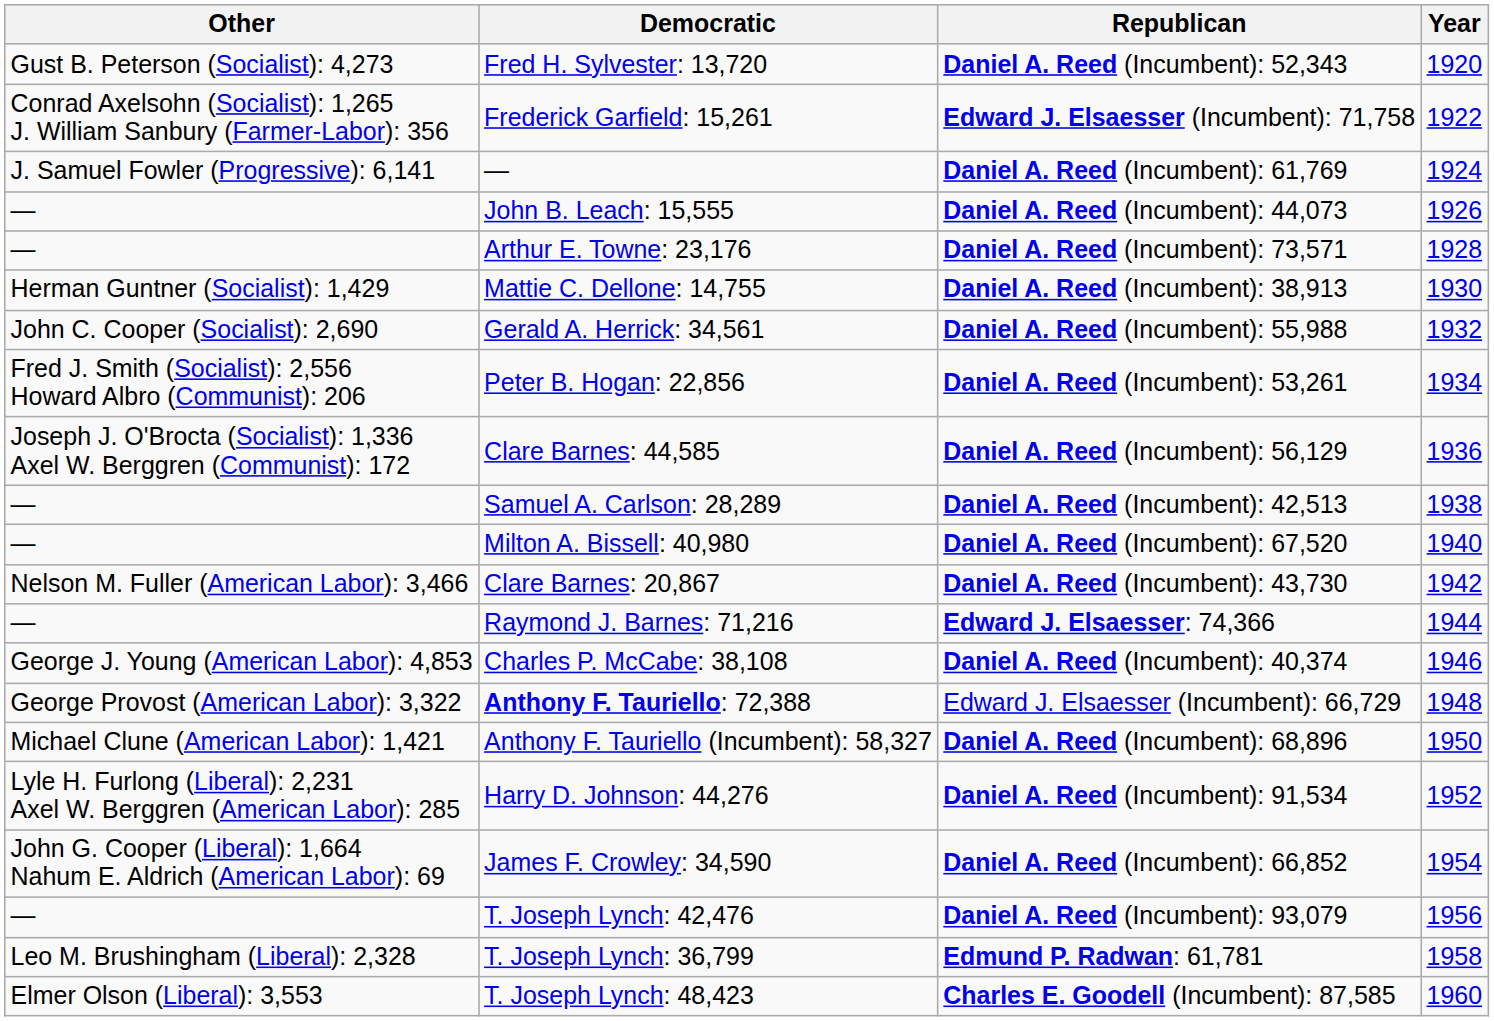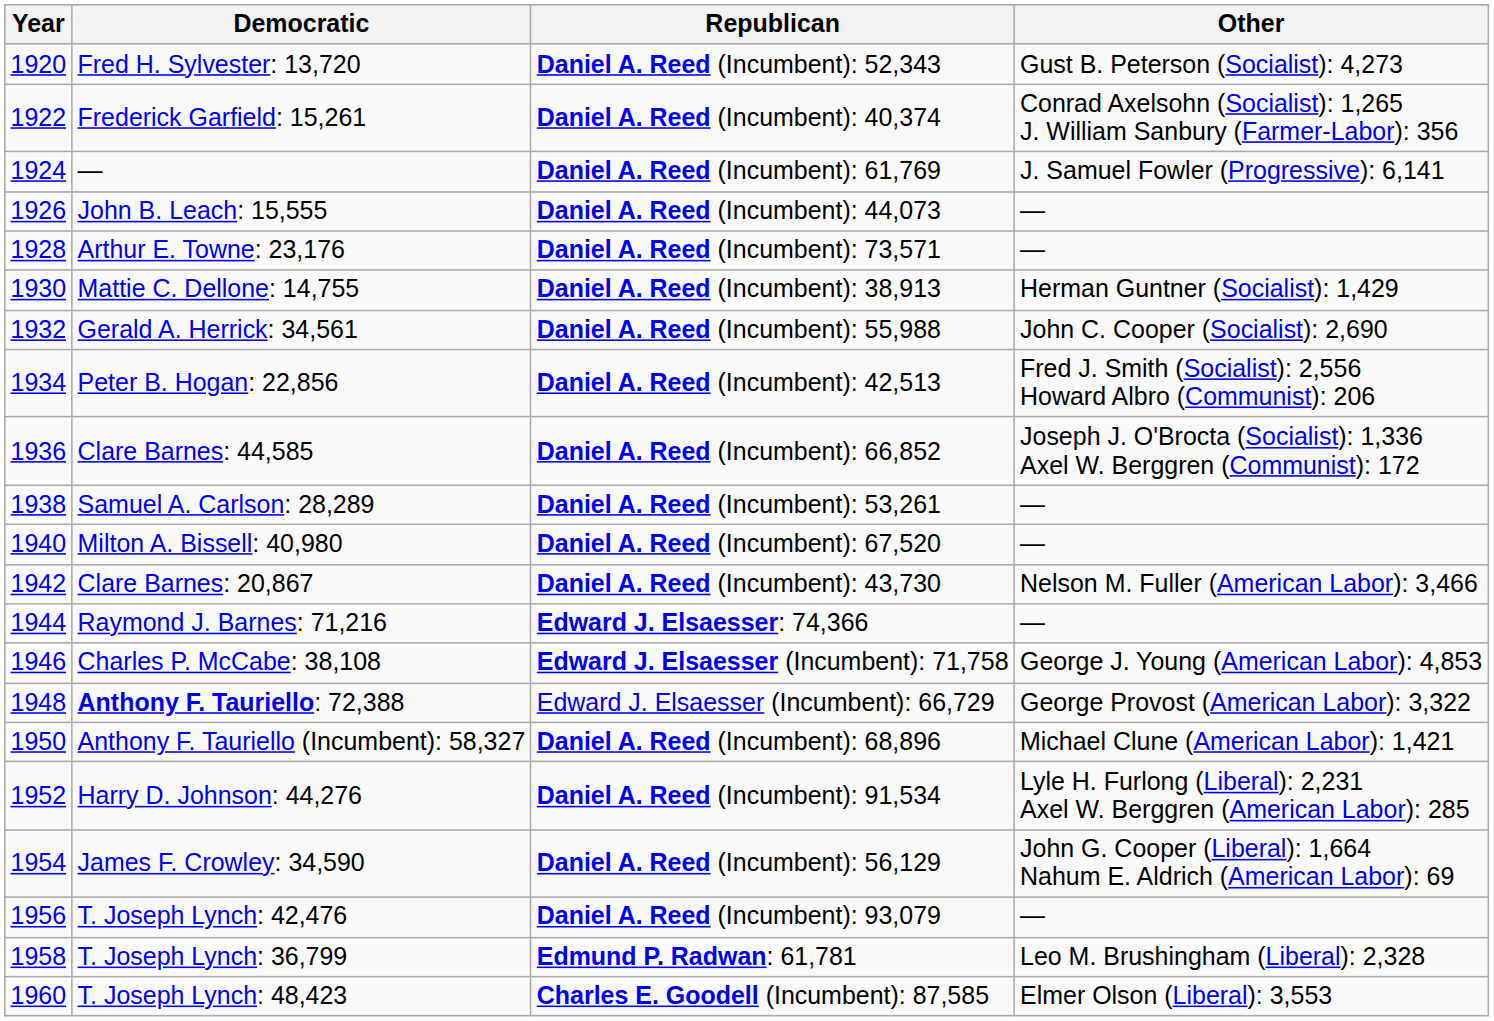 <table class=wikitable>
 <tr>
-<th>Other</th>
+<th>Year</th>
 <th>Democratic</th>
 <th>Republican</th>
-<th>Year</th>
+<th>Other</th>
 </tr>
 <tr>
-<td>Gust B. Peterson (<a href='#'>Socialist</a>): 4,273</td>
+<td><a href='#'>1920</a></td>
 <td><a href='#'>Fred H. Sylvester</a>: 13,720</td>
 <td> <strong><a href='#'>Daniel A. Reed</a></strong> (Incumbent): 52,343</td>
-<td><a href='#'>1920</a></td>
+<td>Gust B. Peterson (<a href='#'>Socialist</a>): 4,273</td>
 </tr>
 <tr>
+<td><a href='#'>1922</a></td>
+<td><a href='#'>Frederick Garfield</a>: 15,261</td>
+<td> <strong><a href='#'>Daniel A. Reed</a></strong> (Incumbent): 40,374</td>
 <td>Conrad Axelsohn (<a href='#'>Socialist</a>): 1,265<br>J. William Sanbury (<a href='#'>Farmer-Labor</a>): 356</td>
-<td><a href='#'>Frederick Garfield</a>: 15,261</td>
-<td> <strong><a href='#'>Edward J. Elsaesser</a></strong> (Incumbent): 71,758</td>
-<td><a href='#'>1922</a></td>
 </tr>
 <tr>
-<td>J. Samuel Fowler (<a href='#'>Progressive</a>): 6,141</td>
+<td><a href='#'>1924</a></td>
 <td>—</td>
 <td> <strong><a href='#'>Daniel A. Reed</a></strong> (Incumbent): 61,769</td>
-<td><a href='#'>1924</a></td>
+<td>J. Samuel Fowler (<a href='#'>Progressive</a>): 6,141</td>
 </tr>
 <tr>
-<td>—</td>
+<td><a href='#'>1926</a></td>
 <td><a href='#'>John B. Leach</a>: 15,555</td>
 <td> <strong><a href='#'>Daniel A. Reed</a></strong> (Incumbent): 44,073</td>
-<td><a href='#'>1926</a></td>
+<td>—</td>
 </tr>
 <tr>
-<td>—</td>
+<td><a href='#'>1928</a></td>
 <td><a href='#'>Arthur E. Towne</a>: 23,176</td>
 <td> <strong><a href='#'>Daniel A. Reed</a></strong> (Incumbent): 73,571</td>
-<td><a href='#'>1928</a></td>
+<td>—</td>
 </tr>
 <tr>
-<td>Herman Guntner (<a href='#'>Socialist</a>): 1,429</td>
+<td><a href='#'>1930</a></td>
 <td><a href='#'>Mattie C. Dellone</a>: 14,755</td>
 <td> <strong><a href='#'>Daniel A. Reed</a></strong> (Incumbent): 38,913</td>
-<td><a href='#'>1930</a></td>
+<td>Herman Guntner (<a href='#'>Socialist</a>): 1,429</td>
 </tr>
 <tr>
-<td>John C. Cooper (<a href='#'>Socialist</a>): 2,690</td>
+<td><a href='#'>1932</a></td>
 <td><a href='#'>Gerald A. Herrick</a>: 34,561</td>
 <td> <strong><a href='#'>Daniel A. Reed</a></strong> (Incumbent): 55,988</td>
-<td><a href='#'>1932</a></td>
+<td>John C. Cooper (<a href='#'>Socialist</a>): 2,690</td>
 </tr>
 <tr>
+<td><a href='#'>1934</a></td>
+<td><a href='#'>Peter B. Hogan</a>: 22,856</td>
+<td> <strong><a href='#'>Daniel A. Reed</a></strong> (Incumbent): 42,513</td>
 <td>Fred J. Smith (<a href='#'>Socialist</a>): 2,556<br>Howard Albro (<a href='#'>Communist</a>): 206</td>
-<td><a href='#'>Peter B. Hogan</a>: 22,856</td>
-<td> <strong><a href='#'>Daniel A. Reed</a></strong> (Incumbent): 53,261</td>
-<td><a href='#'>1934</a></td>
 </tr>
 <tr>
+<td><a href='#'>1936</a></td>
+<td><a href='#'>Clare Barnes</a>: 44,585</td>
+<td> <strong><a href='#'>Daniel A. Reed</a></strong> (Incumbent): 66,852</td>
 <td>Joseph J. O'Brocta (<a href='#'>Socialist</a>): 1,336<br>Axel W. Berggren (<a href='#'>Communist</a>): 172</td>
-<td><a href='#'>Clare Barnes</a>: 44,585</td>
-<td> <strong><a href='#'>Daniel A. Reed</a></strong> (Incumbent): 56,129</td>
-<td><a href='#'>1936</a></td>
 </tr>
 <tr>
+<td><a href='#'>1938</a></td>
+<td><a href='#'>Samuel A. Carlson</a>: 28,289</td>
+<td> <strong><a href='#'>Daniel A. Reed</a></strong> (Incumbent): 53,261</td>
 <td>—</td>
-<td><a href='#'>Samuel A. Carlson</a>: 28,289</td>
-<td> <strong><a href='#'>Daniel A. Reed</a></strong> (Incumbent): 42,513</td>
-<td><a href='#'>1938</a></td>
 </tr>
 <tr>
-<td>—</td>
+<td><a href='#'>1940</a></td>
 <td><a href='#'>Milton A. Bissell</a>: 40,980</td>
 <td> <strong><a href='#'>Daniel A. Reed</a></strong> (Incumbent): 67,520</td>
-<td><a href='#'>1940</a></td>
+<td>—</td>
 </tr>
 <tr>
-<td>Nelson M. Fuller (<a href='#'>American Labor</a>): 3,466</td>
+<td><a href='#'>1942</a></td>
 <td><a href='#'>Clare Barnes</a>: 20,867</td>
 <td> <strong><a href='#'>Daniel A. Reed</a></strong> (Incumbent): 43,730</td>
-<td><a href='#'>1942</a></td>
+<td>Nelson M. Fuller (<a href='#'>American Labor</a>): 3,466</td>
 </tr>
 <tr>
-<td>—</td>
+<td><a href='#'>1944</a></td>
 <td><a href='#'>Raymond J. Barnes</a>: 71,216</td>
 <td> <strong><a href='#'>Edward J. Elsaesser</a></strong>: 74,366</td>
-<td><a href='#'>1944</a></td>
+<td>—</td>
 </tr>
 <tr>
+<td><a href='#'>1946</a></td>
+<td><a href='#'>Charles P. McCabe</a>: 38,108</td>
+<td> <strong><a href='#'>Edward J. Elsaesser</a></strong> (Incumbent): 71,758</td>
 <td>George J. Young (<a href='#'>American Labor</a>): 4,853</td>
-<td><a href='#'>Charles P. McCabe</a>: 38,108</td>
-<td> <strong><a href='#'>Daniel A. Reed</a></strong> (Incumbent): 40,374</td>
-<td><a href='#'>1946</a></td>
 </tr>
 <tr>
-<td>George   Provost (<a href='#'>American Labor</a>): 3,322</td>
+<td><a href='#'>1948</a></td>
 <td> <strong><a href='#'>Anthony F. Tauriello</a></strong>: 72,388</td>
 <td><a href='#'>Edward J. Elsaesser</a> (Incumbent): 66,729</td>
-<td><a href='#'>1948</a></td>
+<td>George   Provost (<a href='#'>American Labor</a>): 3,322</td>
 </tr>
 <tr>
-<td>Michael Clune (<a href='#'>American Labor</a>): 1,421</td>
+<td><a href='#'>1950</a></td>
 <td><a href='#'>Anthony F. Tauriello</a> (Incumbent): 58,327</td>
 <td> <strong><a href='#'>Daniel A. Reed</a></strong> (Incumbent): 68,896</td>
-<td><a href='#'>1950</a></td>
+<td>Michael Clune (<a href='#'>American Labor</a>): 1,421</td>
 </tr>
 <tr>
-<td>Lyle H. Furlong (<a href='#'>Liberal</a>): 2,231<br>Axel W. Berggren (<a href='#'>American Labor</a>): 285</td>
+<td><a href='#'>1952</a></td>
 <td><a href='#'>Harry D. Johnson</a>: 44,276</td>
 <td> <strong><a href='#'>Daniel A. Reed</a></strong> (Incumbent): 91,534</td>
-<td><a href='#'>1952</a></td>
+<td>Lyle H. Furlong (<a href='#'>Liberal</a>): 2,231<br>Axel W. Berggren (<a href='#'>American Labor</a>): 285</td>
 </tr>
 <tr>
+<td><a href='#'>1954</a></td>
+<td><a href='#'>James F. Crowley</a>: 34,590</td>
+<td> <strong><a href='#'>Daniel A. Reed</a></strong> (Incumbent): 56,129</td>
 <td>John G. Cooper (<a href='#'>Liberal</a>): 1,664<br>Nahum E. Aldrich (<a href='#'>American Labor</a>): 69</td>
-<td><a href='#'>James F. Crowley</a>: 34,590</td>
-<td> <strong><a href='#'>Daniel A. Reed</a></strong> (Incumbent): 66,852</td>
-<td><a href='#'>1954</a></td>
 </tr>
 <tr>
-<td>—</td>
+<td><a href='#'>1956</a></td>
 <td><a href='#'>T. Joseph Lynch</a>: 42,476</td>
 <td> <strong><a href='#'>Daniel A. Reed</a></strong> (Incumbent): 93,079</td>
-<td><a href='#'>1956</a></td>
+<td>—</td>
 </tr>
 <tr>
-<td>Leo M. Brushingham (<a href='#'>Liberal</a>): 2,328</td>
+<td><a href='#'>1958</a></td>
 <td><a href='#'>T. Joseph Lynch</a>: 36,799</td>
 <td> <strong><a href='#'>Edmund P. Radwan</a></strong>: 61,781</td>
-<td><a href='#'>1958</a></td>
+<td>Leo M. Brushingham (<a href='#'>Liberal</a>): 2,328</td>
 </tr>
 <tr>
-<td>Elmer Olson (<a href='#'>Liberal</a>): 3,553</td>
+<td><a href='#'>1960</a></td>
 <td><a href='#'>T. Joseph Lynch</a>: 48,423</td>
 <td> <strong><a href='#'>Charles E. Goodell</a></strong> (Incumbent): 87,585</td>
-<td><a href='#'>1960</a></td>
+<td>Elmer Olson (<a href='#'>Liberal</a>): 3,553</td>
 </tr>
 </table>
